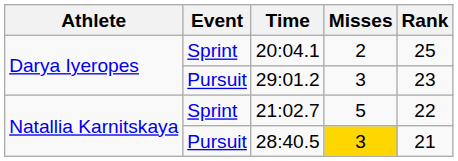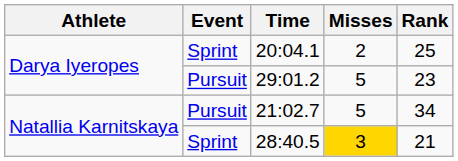 <table class="wikitable" style="font-size:90%">
 <tr>
 <th>Athlete</th>
 <th>Event</th>
 <th>Time</th>
 <th>Misses</th>
 <th>Rank</th>
 </tr>
 <tr align=center>
 <td align=left rowspan=2><a href='#'>Darya Iyeropes</a></td>
 <td align=left><a href='#'>Sprint</a></td>
 <td>20:04.1</td>
 <td>2</td>
 <td>25</td>
 </tr>
 <tr align=center>
 <td align=left><a href='#'>Pursuit</a></td>
 <td>29:01.2</td>
-<td>3</td>
+<td>5</td>
 <td>23</td>
 </tr>
 <tr align=center>
 <td align=left rowspan=2><a href='#'>Natallia Karnitskaya</a></td>
-<td align=left><a href='#'>Sprint</a></td>
+<td align=left><a href='#'>Pursuit</a></td>
 <td>21:02.7</td>
 <td>5</td>
-<td>22</td>
+<td>34</td>
 </tr>
 <tr align=center>
-<td align=left><a href='#'>Pursuit</a></td>
+<td align=left><a href='#'>Sprint</a></td>
 <td>28:40.5</td>
 <td style="background: gold;">3</td>
 <td>21</td>
 </tr>
 </table>
